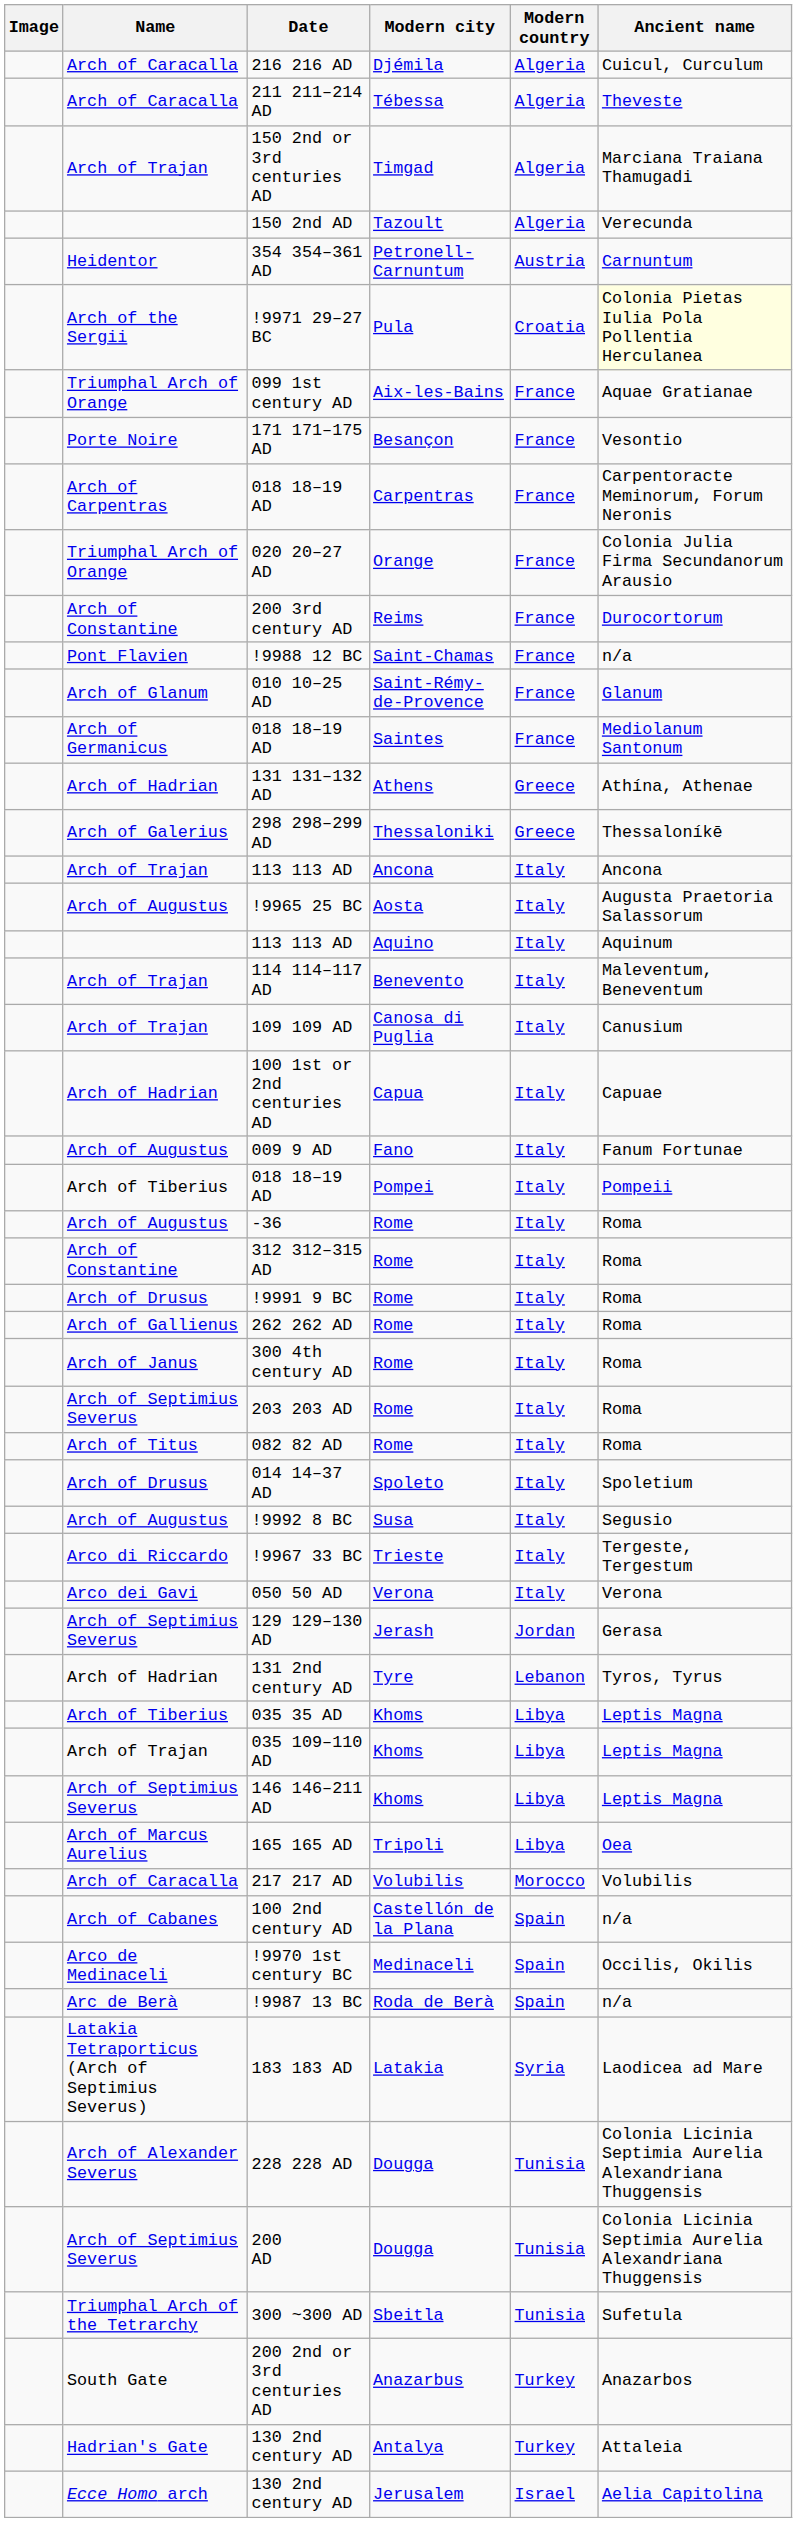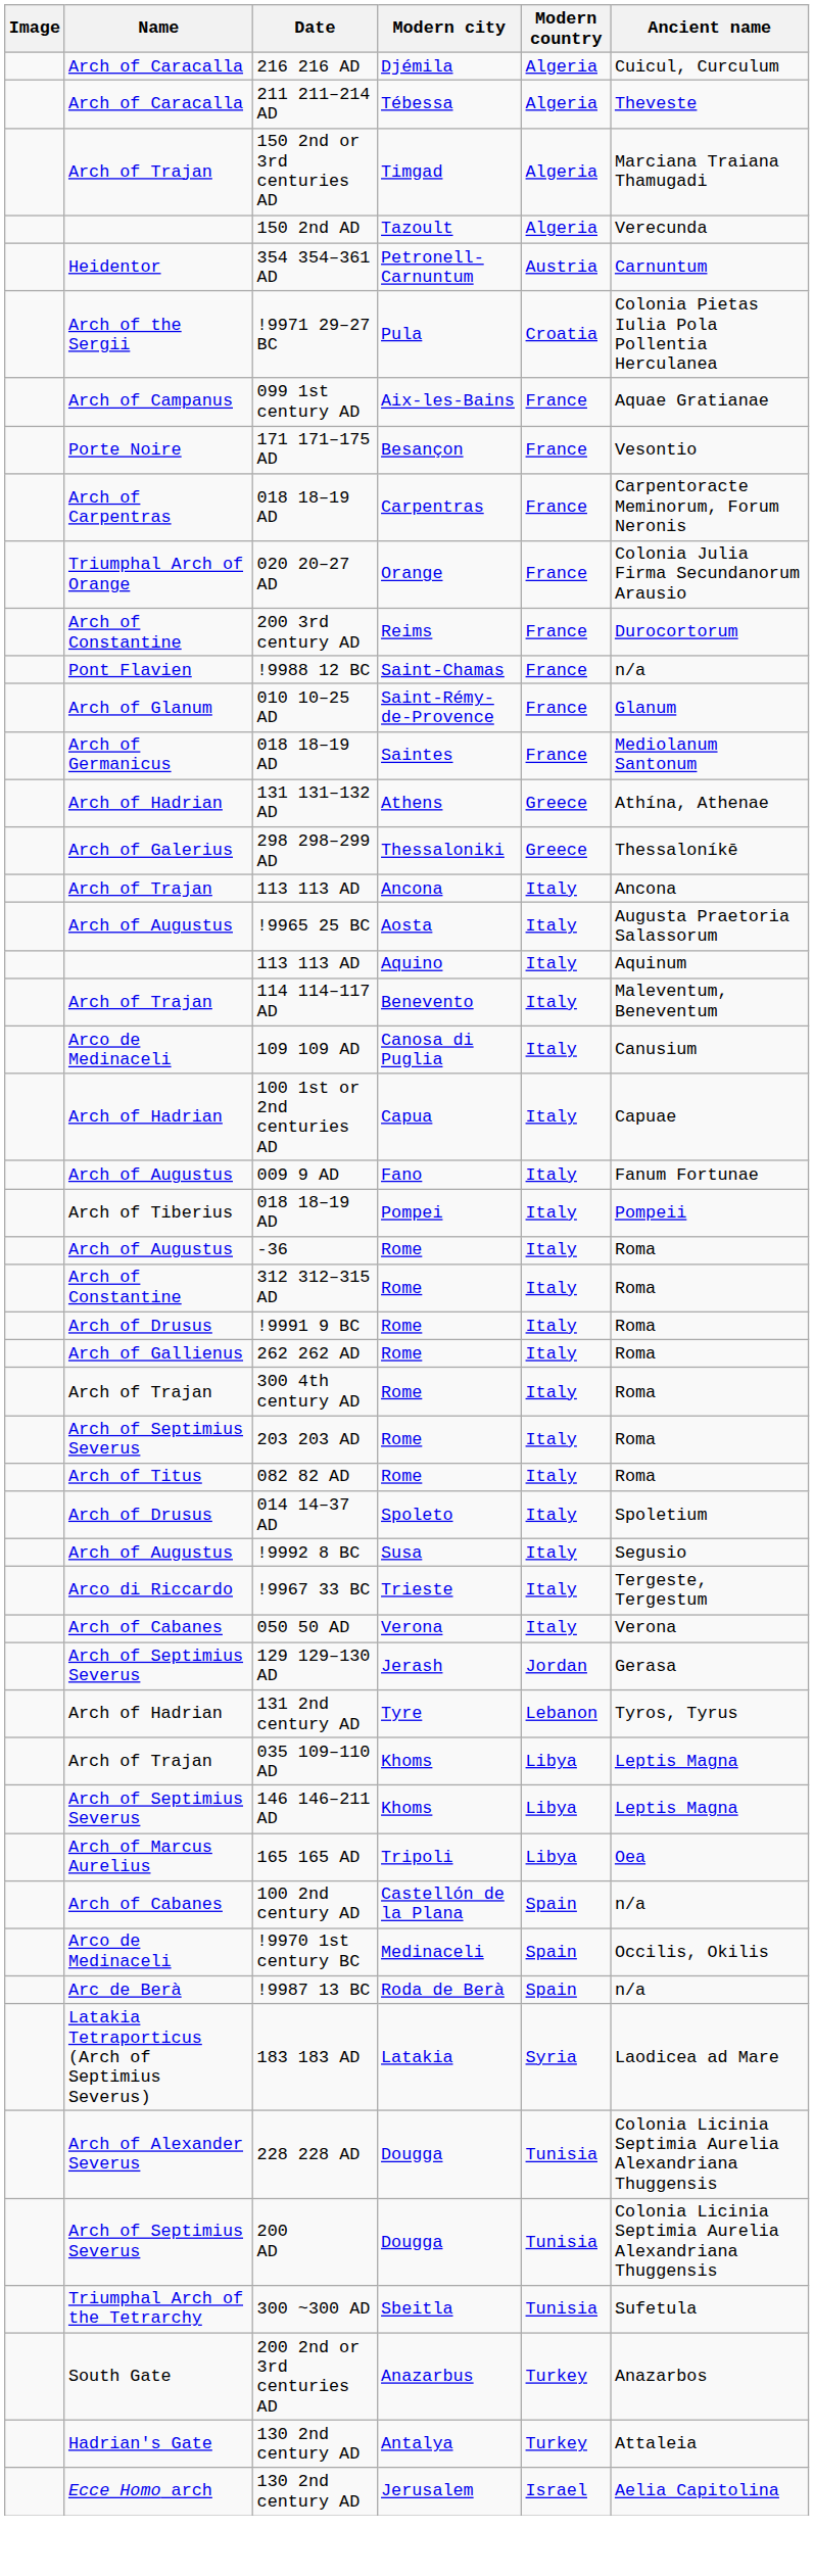 <table class="wikitable sortable" border="99">
 <tr>
 <th>Image</th>
 <th>Name</th>
 <th>Date</th>
 <th>Modern city</th>
 <th>Modern country</th>
 <th>Ancient name</th>
 </tr>
 <tr>
 <td align="center"></td>
 <td><a href='#'>Arch of Caracalla</a></td>
 <td><span>216 </span>216 AD</td>
 <td><a href='#'>Djémila</a></td>
 <td><a href='#'>Algeria</a></td>
 <td>Cuicul, Curculum</td>
 </tr>
 <tr>
 <td align="center"></td>
 <td><a href='#'>Arch of Caracalla</a></td>
 <td><span>211 </span>211–214 AD</td>
 <td><a href='#'>Tébessa</a></td>
 <td><a href='#'>Algeria</a></td>
 <td><a href='#'>Theveste</a></td>
 </tr>
 <tr>
 <td align="center"></td>
 <td><a href='#'>Arch of Trajan</a></td>
 <td><span>150 </span> 2nd or 3rd centuries AD</td>
 <td><a href='#'>Timgad</a></td>
 <td><a href='#'>Algeria</a></td>
 <td>Marciana Traiana Thamugadi</td>
 </tr>
 <tr>
 <td align="center"></td>
 <td></td>
 <td><span>150 </span> 2nd AD</td>
 <td><a href='#'>Tazoult</a></td>
 <td><a href='#'>Algeria</a></td>
 <td>Verecunda</td>
 </tr>
 <tr>
 <td align="center"></td>
 <td><a href='#'>Heidentor</a></td>
 <td><span>354 </span>354–361 AD</td>
 <td><a href='#'>Petronell-Carnuntum</a></td>
 <td><a href='#'>Austria</a></td>
 <td><a href='#'>Carnuntum</a></td>
 </tr>
 <tr>
 <td align="center"></td>
 <td><a href='#'>Arch of the Sergii</a></td>
 <td><span>!9971 </span>29–27 BC</td>
 <td><a href='#'>Pula</a></td>
 <td><a href='#'>Croatia</a></td>
-<td style="background: lightyellow;">Colonia Pietas Iulia Pola Pollentia Herculanea</td>
+<td>Colonia Pietas Iulia Pola Pollentia Herculanea</td>
 </tr>
 <tr>
 <td align="center"></td>
-<td><a href='#'>Triumphal Arch of Orange</a></td>
+<td><a href='#'>Arch of Campanus</a></td>
 <td><span>099 </span>1st century AD</td>
 <td><a href='#'>Aix-les-Bains</a></td>
 <td><a href='#'>France</a></td>
 <td>Aquae Gratianae</td>
 </tr>
 <tr>
 <td align="center"></td>
 <td><a href='#'>Porte Noire</a></td>
 <td><span>171 </span> 171–175 AD</td>
 <td><a href='#'>Besançon</a></td>
 <td><a href='#'>France</a></td>
 <td>Vesontio</td>
 </tr>
 <tr>
 <td align="center"></td>
 <td><a href='#'>Arch of Carpentras</a></td>
 <td><span>018 </span> 18–19 AD</td>
 <td><a href='#'>Carpentras</a></td>
 <td><a href='#'>France</a></td>
 <td>Carpentoracte Meminorum, Forum Neronis</td>
 </tr>
 <tr>
 <td align="center"></td>
 <td><a href='#'>Triumphal Arch of Orange</a></td>
 <td><span>020 </span> 20–27 AD</td>
 <td><a href='#'>Orange</a></td>
 <td><a href='#'>France</a></td>
 <td>Colonia Julia Firma Secundanorum Arausio</td>
 </tr>
 <tr>
 <td align="center"></td>
 <td><a href='#'>Arch of Constantine</a></td>
 <td><span>200 </span>3rd century AD</td>
 <td><a href='#'>Reims</a></td>
 <td><a href='#'>France</a></td>
 <td><a href='#'>Durocortorum</a></td>
 </tr>
 <tr>
 <td align="center"></td>
 <td><a href='#'>Pont Flavien</a></td>
 <td><span>!9988 </span> 12 BC</td>
 <td><a href='#'>Saint-Chamas</a></td>
 <td><a href='#'>France</a></td>
 <td>n/a</td>
 </tr>
 <tr>
 <td align="center"></td>
 <td><a href='#'>Arch of Glanum</a></td>
 <td><span>010 </span>10–25 AD</td>
 <td><a href='#'>Saint-Rémy-de-Provence</a></td>
 <td><a href='#'>France</a></td>
 <td><a href='#'>Glanum</a></td>
 </tr>
 <tr>
 <td align="center"></td>
 <td><a href='#'>Arch of Germanicus</a></td>
 <td><span>018 </span>18–19 AD</td>
 <td><a href='#'>Saintes</a></td>
 <td><a href='#'>France</a></td>
 <td><a href='#'>Mediolanum Santonum</a></td>
 </tr>
 <tr>
 <td align="center"></td>
 <td><a href='#'>Arch of Hadrian</a></td>
 <td><span>131 </span>131–132 AD</td>
 <td><a href='#'>Athens</a></td>
 <td><a href='#'>Greece</a></td>
 <td>Athína, Athenae</td>
 </tr>
 <tr>
 <td align="center"></td>
 <td><a href='#'>Arch of Galerius</a></td>
 <td><span>298 </span>298–299 AD</td>
 <td><a href='#'>Thessaloniki</a></td>
 <td><a href='#'>Greece</a></td>
 <td>Thessaloníkē</td>
 </tr>
 <tr>
 <td align="center"></td>
 <td><a href='#'>Arch of Trajan</a></td>
 <td><span>113 </span>113 AD</td>
 <td><a href='#'>Ancona</a></td>
 <td><a href='#'>Italy</a></td>
 <td>Ancona</td>
 </tr>
 <tr>
 <td align="center"></td>
 <td><a href='#'>Arch of Augustus</a></td>
 <td><span>!9965 </span>25 BC</td>
 <td><a href='#'>Aosta</a></td>
 <td><a href='#'>Italy</a></td>
 <td>Augusta Praetoria Salassorum</td>
 </tr>
 <tr>
 <td align="center"></td>
 <td></td>
 <td><span>113 </span>113 AD</td>
 <td><a href='#'>Aquino</a></td>
 <td><a href='#'>Italy</a></td>
 <td>Aquinum</td>
 </tr>
 <tr>
 <td align="center"></td>
 <td><a href='#'>Arch of Trajan</a></td>
 <td><span>114 </span>114–117 AD</td>
 <td><a href='#'>Benevento</a></td>
 <td><a href='#'>Italy</a></td>
 <td>Maleventum, Beneventum</td>
 </tr>
 <tr>
 <td align="center"></td>
-<td><a href='#'>Arch of Trajan</a></td>
+<td><a href='#'>Arco de Medinaceli</a></td>
 <td><span>109 </span> 109 AD</td>
 <td><a href='#'>Canosa di Puglia</a></td>
 <td><a href='#'>Italy</a></td>
 <td>Canusium</td>
 </tr>
 <tr>
 <td align="center"></td>
 <td><a href='#'>Arch of Hadrian</a></td>
 <td><span>100</span> 1st or 2nd centuries AD</td>
 <td><a href='#'>Capua</a></td>
 <td><a href='#'>Italy</a></td>
 <td>Capuae</td>
 </tr>
 <tr>
 <td align="center"></td>
 <td><a href='#'>Arch of Augustus</a></td>
 <td><span>009 </span>9 AD</td>
 <td><a href='#'>Fano</a></td>
 <td><a href='#'>Italy</a></td>
 <td>Fanum Fortunae</td>
 </tr>
 <tr>
 <td align="center"></td>
 <td>Arch of Tiberius</td>
 <td><span>018 </span> 18–19 AD</td>
 <td><a href='#'>Pompei</a></td>
 <td><a href='#'>Italy</a></td>
 <td><a href='#'>Pompeii</a></td>
 </tr>
 <tr>
 <td align="center"></td>
 <td><a href='#'>Arch of Augustus</a></td>
 <td><span>-36</span></td>
 <td><a href='#'>Rome</a></td>
 <td><a href='#'>Italy</a></td>
 <td>Roma</td>
 </tr>
 <tr>
 <td align="center"></td>
 <td><a href='#'>Arch of Constantine</a></td>
 <td><span>312 </span>312–315 AD</td>
 <td><a href='#'>Rome</a></td>
 <td><a href='#'>Italy</a></td>
 <td>Roma</td>
 </tr>
 <tr>
 <td align="center"></td>
 <td><a href='#'>Arch of Drusus</a></td>
 <td><span>!9991 </span>9 BC</td>
 <td><a href='#'>Rome</a></td>
 <td><a href='#'>Italy</a></td>
 <td>Roma</td>
 </tr>
 <tr>
 <td align="center"></td>
 <td><a href='#'>Arch of Gallienus</a></td>
 <td><span>262 </span>262 AD</td>
 <td><a href='#'>Rome</a></td>
 <td><a href='#'>Italy</a></td>
 <td>Roma</td>
 </tr>
 <tr>
 <td align="center"></td>
-<td><a href='#'>Arch of Janus</a></td>
+<td>Arch of Trajan</td>
 <td><span>300 </span>4th century AD</td>
 <td><a href='#'>Rome</a></td>
 <td><a href='#'>Italy</a></td>
 <td>Roma</td>
 </tr>
 <tr>
 <td align="center"></td>
 <td><a href='#'>Arch of Septimius Severus</a></td>
 <td><span>203 </span>203 AD</td>
 <td><a href='#'>Rome</a></td>
 <td><a href='#'>Italy</a></td>
 <td>Roma</td>
 </tr>
 <tr>
 <td align="center"></td>
 <td><a href='#'>Arch of Titus</a></td>
 <td><span>082 </span>82 AD</td>
 <td><a href='#'>Rome</a></td>
 <td><a href='#'>Italy</a></td>
 <td>Roma</td>
 </tr>
 <tr>
 <td align="center"></td>
 <td><a href='#'>Arch of Drusus</a></td>
 <td><span>014 </span>14–37 AD</td>
 <td><a href='#'>Spoleto</a></td>
 <td><a href='#'>Italy</a></td>
 <td>Spoletium</td>
 </tr>
 <tr>
 <td align="center"></td>
 <td><a href='#'>Arch of Augustus</a></td>
 <td><span>!9992 </span>8 BC</td>
 <td><a href='#'>Susa</a></td>
 <td><a href='#'>Italy</a></td>
 <td>Segusio</td>
 </tr>
 <tr>
 <td align="center"></td>
 <td><a href='#'>Arco di Riccardo</a></td>
 <td><span>!9967 </span>33 BC</td>
 <td><a href='#'>Trieste</a></td>
 <td><a href='#'>Italy</a></td>
 <td>Tergeste, Tergestum</td>
 </tr>
 <tr>
 <td align="center"></td>
-<td><a href='#'>Arco dei Gavi</a></td>
+<td><a href='#'>Arch of Cabanes</a></td>
 <td><span>050 </span> 50 AD</td>
 <td><a href='#'>Verona</a></td>
 <td><a href='#'>Italy</a></td>
 <td>Verona</td>
 </tr>
 <tr>
 <td align="center"></td>
 <td><a href='#'>Arch of Septimius Severus</a></td>
 <td><span>129 </span>129–130 AD</td>
 <td><a href='#'>Jerash</a></td>
 <td><a href='#'>Jordan</a></td>
 <td>Gerasa</td>
 </tr>
 <tr>
 <td align="center"></td>
 <td>Arch of Hadrian</td>
 <td><span>131</span> 2nd century AD</td>
 <td><a href='#'>Tyre</a></td>
 <td><a href='#'>Lebanon</a></td>
 <td>Tyros, Tyrus</td>
-</tr>
-<tr>
-<td align="center"></td>
-<td><a href='#'>Arch of Tiberius</a></td>
-<td><span>035 </span>35 AD</td>
-<td><a href='#'>Khoms</a></td>
-<td><a href='#'>Libya</a></td>
-<td><a href='#'>Leptis Magna</a></td>
 </tr>
 <tr>
 <td align="center"></td>
 <td>Arch of Trajan</td>
 <td><span>035 </span>109–110 AD</td>
 <td><a href='#'>Khoms</a></td>
 <td><a href='#'>Libya</a></td>
 <td><a href='#'>Leptis Magna</a></td>
 </tr>
 <tr>
 <td align="center"></td>
 <td><a href='#'>Arch of Septimius Severus</a></td>
 <td><span>146 </span>146–211 AD</td>
 <td><a href='#'>Khoms</a></td>
 <td><a href='#'>Libya</a></td>
 <td><a href='#'>Leptis Magna</a></td>
 </tr>
 <tr>
 <td align="center"></td>
 <td><a href='#'>Arch of Marcus Aurelius</a></td>
 <td><span>165 </span>165 AD</td>
 <td><a href='#'>Tripoli</a></td>
 <td><a href='#'>Libya</a></td>
 <td><a href='#'>Oea</a></td>
-</tr>
-<tr>
-<td align="center"></td>
-<td><a href='#'>Arch of Caracalla</a></td>
-<td><span>217 </span>217 AD</td>
-<td><a href='#'>Volubilis</a></td>
-<td><a href='#'>Morocco</a></td>
-<td>Volubilis</td>
 </tr>
 <tr>
 <td align="center"></td>
 <td><a href='#'>Arch of Cabanes</a></td>
 <td><span>100 </span> 2nd century AD</td>
 <td><a href='#'>Castellón de la Plana</a></td>
 <td><a href='#'>Spain</a></td>
 <td>n/a</td>
 </tr>
 <tr>
 <td align="center"></td>
 <td><a href='#'>Arco de Medinaceli</a></td>
 <td><span>!9970 </span> 1st century BC</td>
 <td><a href='#'>Medinaceli</a></td>
 <td><a href='#'>Spain</a></td>
 <td>Occilis, Okilis</td>
 </tr>
 <tr>
 <td align="center"></td>
 <td><a href='#'>Arc de Berà</a></td>
 <td><span>!9987 </span> 13 BC</td>
 <td><a href='#'>Roda de Berà</a></td>
 <td><a href='#'>Spain</a></td>
 <td>n/a</td>
 </tr>
 <tr>
 <td align="center"></td>
 <td><a href='#'>Latakia Tetraporticus</a> (Arch of Septimius Severus)</td>
 <td><span>183 </span>183 AD</td>
 <td><a href='#'>Latakia</a></td>
 <td><a href='#'>Syria</a></td>
 <td>Laodicea ad Mare</td>
 </tr>
 <tr>
 <td align="center"></td>
 <td><a href='#'>Arch of Alexander Severus</a></td>
 <td><span>228 </span>228 AD</td>
 <td><a href='#'>Dougga</a></td>
 <td><a href='#'>Tunisia</a></td>
 <td>Colonia Licinia Septimia Aurelia Alexandriana Thuggensis</td>
 </tr>
 <tr>
 <td align="center"></td>
 <td><a href='#'>Arch of Septimius Severus</a></td>
 <td>200<br>AD</td>
 <td><a href='#'>Dougga</a></td>
 <td><a href='#'>Tunisia</a></td>
 <td>Colonia Licinia Septimia Aurelia Alexandriana Thuggensis</td>
 </tr>
 <tr>
 <td align="center"></td>
 <td><a href='#'>Triumphal Arch of the Tetrarchy</a></td>
 <td><span>300 </span>~300 AD</td>
 <td><a href='#'>Sbeitla</a></td>
 <td><a href='#'>Tunisia</a></td>
 <td>Sufetula</td>
 </tr>
 <tr>
 <td align="center"></td>
 <td>South Gate</td>
 <td><span>200</span> 2nd or 3rd centuries AD</td>
 <td><a href='#'>Anazarbus</a></td>
 <td><a href='#'>Turkey</a></td>
 <td>Anazarbos</td>
 </tr>
 <tr>
 <td align="center"></td>
 <td><a href='#'>Hadrian's Gate</a></td>
 <td><span>130 </span>2nd century AD</td>
 <td><a href='#'>Antalya</a></td>
 <td><a href='#'>Turkey</a></td>
 <td>Attaleia</td>
 </tr>
 <tr>
 <td align="center"></td>
 <td><a href='#'><em>Ecce Homo</em> arch</a></td>
 <td><span>130 </span>2nd century AD</td>
 <td><a href='#'>Jerusalem</a></td>
 <td><a href='#'>Israel</a></td>
 <td><a href='#'>Aelia Capitolina</a></td>
 </tr>
 <tr>
 </tr>
 </table>
